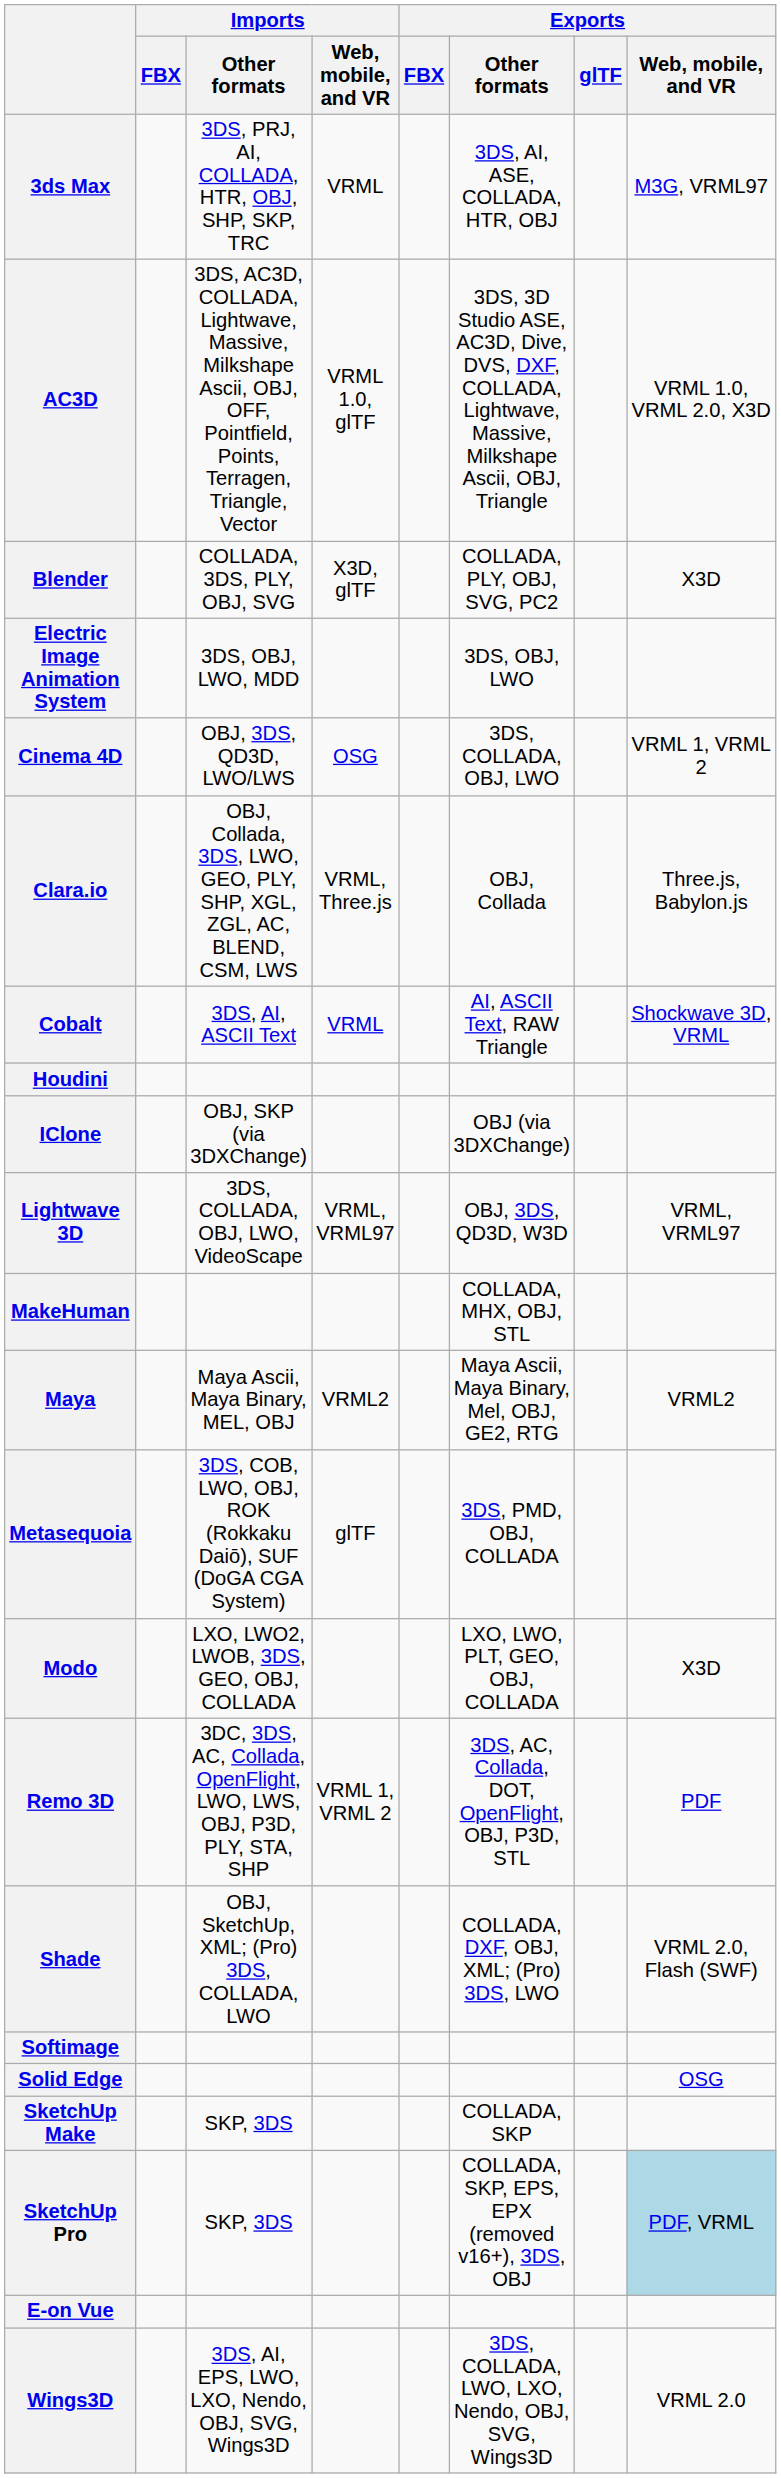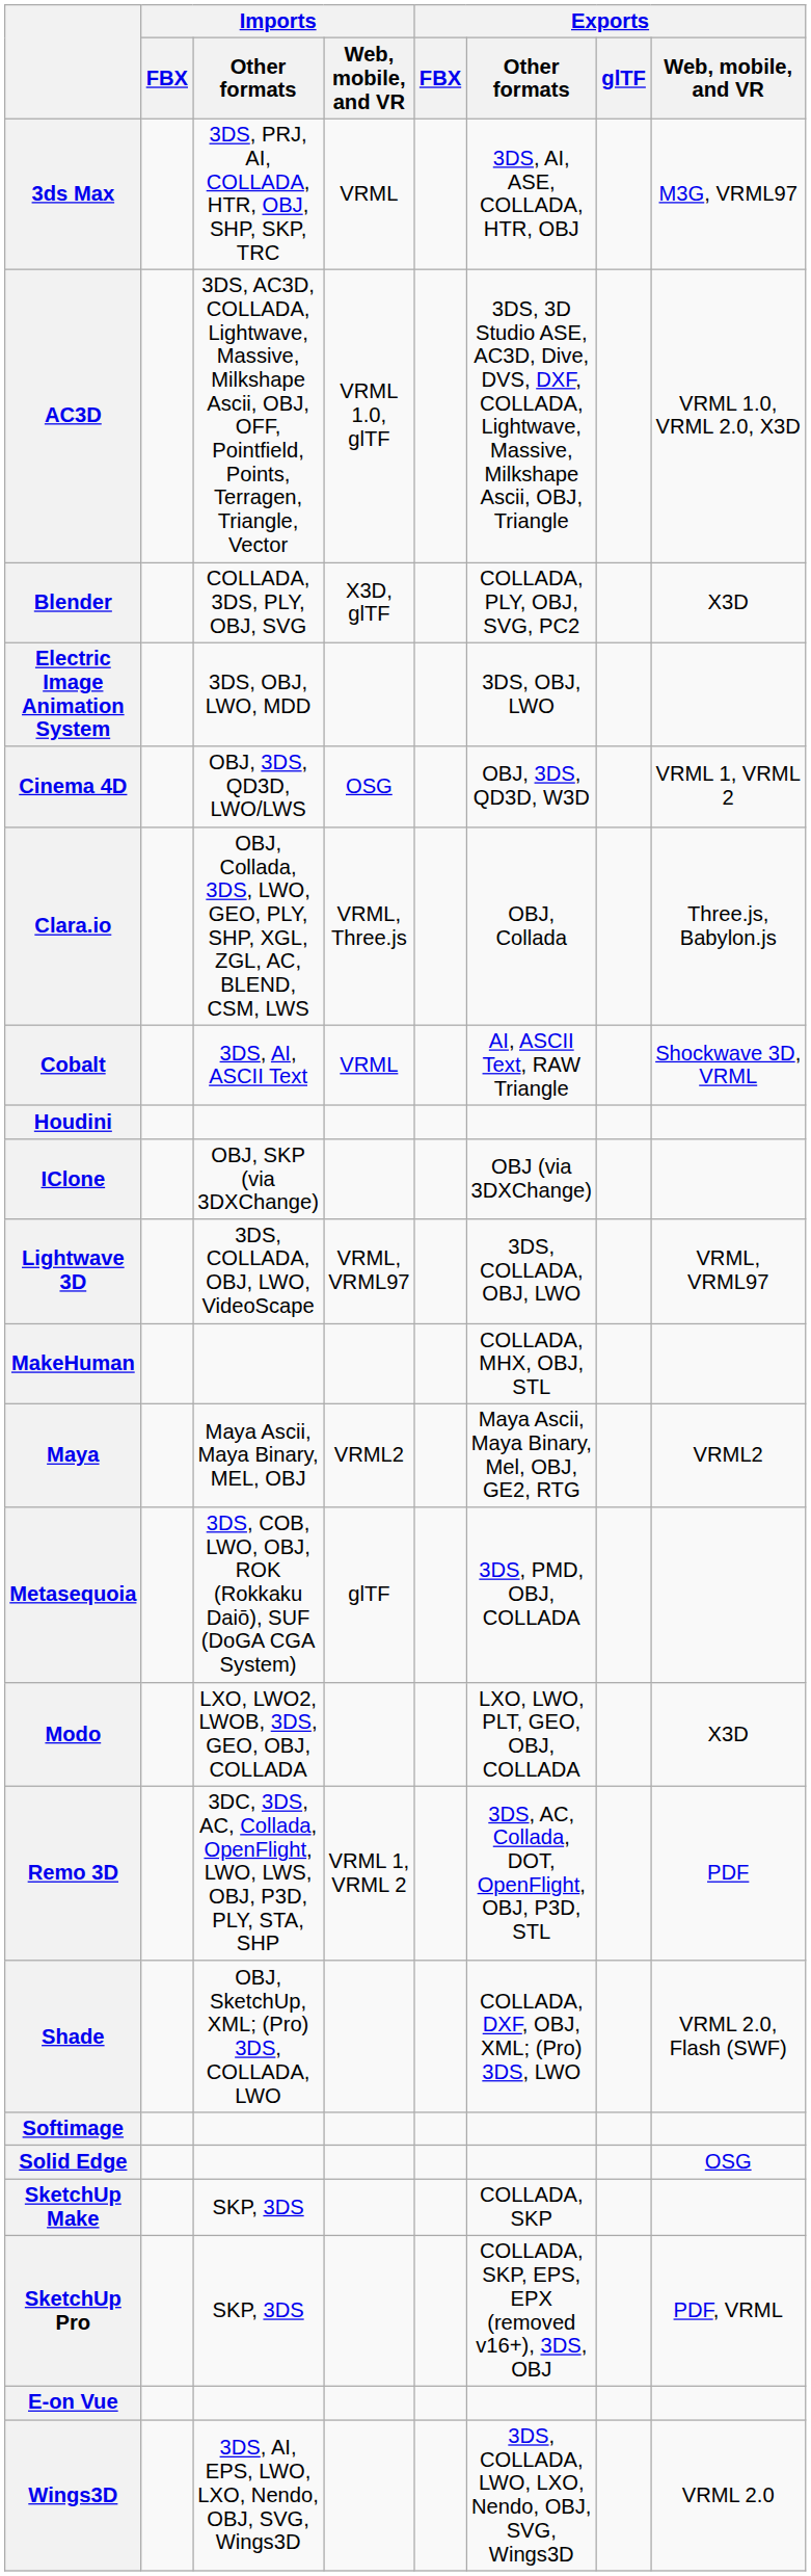 <table class="sortable wikitable sort-under" style="text-align: center; ">
 <tr>
 <th rowspan="2" style="width:20%"></th>
 <th colspan="3" style="width:40%"><a href='#'>Imports</a></th>
 <th colspan="4" style="width:40%"><a href='#'>Exports</a></th>
 </tr>
 <tr>
 <th><a href='#'>FBX</a></th>
 <th>Other formats</th>
 <th>Web, mobile, and VR</th>
 <th><a href='#'>FBX</a></th>
 <th>Other formats</th>
 <th><a href='#'>glTF</a></th>
 <th>Web, mobile, and VR</th>
 </tr>
 <tr>
 <th><a href='#'>3ds Max</a></th>
 <td></td>
 <td><a href='#'>3DS</a>, PRJ, AI, <a href='#'>COLLADA</a>, HTR, <a href='#'>OBJ</a>, SHP, SKP, TRC</td>
 <td>VRML</td>
 <td></td>
 <td><a href='#'>3DS</a>, AI, ASE, COLLADA, HTR, OBJ</td>
 <td></td>
 <td><a href='#'>M3G</a>, VRML97</td>
 </tr>
 <tr>
 <th><a href='#'>AC3D</a></th>
 <td></td>
 <td>3DS, AC3D, COLLADA, Lightwave, Massive, Milkshape Ascii, OBJ, OFF, Pointfield, Points, Terragen, Triangle, Vector</td>
 <td>VRML 1.0, glTF</td>
 <td></td>
 <td>3DS, 3D Studio ASE, AC3D, Dive, DVS, <a href='#'>DXF</a>, COLLADA, Lightwave, Massive, Milkshape Ascii, OBJ, Triangle</td>
 <td></td>
 <td>VRML 1.0, VRML 2.0, X3D</td>
 </tr>
 <tr>
 <th><a href='#'>Blender</a></th>
 <td></td>
 <td>COLLADA, 3DS, PLY, OBJ, SVG</td>
 <td>X3D, glTF</td>
 <td></td>
 <td>COLLADA, PLY, OBJ, SVG, PC2</td>
 <td></td>
 <td>X3D</td>
 </tr>
 <tr>
 <th><a href='#'>Electric Image Animation System</a></th>
 <td></td>
 <td>3DS, OBJ, LWO, MDD</td>
 <td></td>
 <td></td>
 <td>3DS, OBJ, LWO</td>
 <td></td>
 <td></td>
 </tr>
 <tr>
 <th><a href='#'>Cinema 4D</a></th>
 <td></td>
 <td>OBJ, <a href='#'>3DS</a>, QD3D, LWO/LWS</td>
 <td><a href='#'>OSG</a></td>
 <td></td>
-<td>3DS, COLLADA, OBJ, LWO</td>
+<td>OBJ, <a href='#'>3DS</a>, QD3D, W3D</td>
 <td></td>
 <td>VRML 1, VRML 2</td>
 </tr>
 <tr>
 <th><a href='#'>Clara.io</a></th>
 <td></td>
 <td>OBJ, Collada, <a href='#'>3DS</a>, LWO, GEO, PLY, SHP, XGL, ZGL, AC, BLEND, CSM, LWS</td>
 <td>VRML, Three.js</td>
 <td></td>
 <td>OBJ, Collada</td>
 <td></td>
 <td>Three.js, Babylon.js</td>
 </tr>
 <tr>
 <th><a href='#'>Cobalt</a></th>
 <td></td>
 <td><a href='#'>3DS</a>, <a href='#'>AI</a>, <a href='#'>ASCII Text</a></td>
 <td><a href='#'>VRML</a></td>
 <td></td>
 <td><a href='#'>AI</a>, <a href='#'>ASCII Text</a>, RAW Triangle</td>
 <td></td>
 <td><a href='#'>Shockwave 3D</a>, <a href='#'>VRML</a></td>
 </tr>
 <tr>
 <th><a href='#'>Houdini</a></th>
 <td></td>
 <td></td>
 <td></td>
 <td></td>
 <td></td>
 <td></td>
 <td></td>
 </tr>
 <tr>
 <th><a href='#'>IClone</a></th>
 <td></td>
 <td>OBJ, SKP (via 3DXChange)</td>
 <td></td>
 <td></td>
 <td>OBJ (via 3DXChange)</td>
 <td></td>
 <td></td>
 </tr>
 <tr>
 <th><a href='#'>Lightwave 3D</a></th>
 <td></td>
 <td>3DS, COLLADA, OBJ, LWO, VideoScape</td>
 <td>VRML, VRML97</td>
 <td></td>
-<td>OBJ, <a href='#'>3DS</a>, QD3D, W3D</td>
+<td>3DS, COLLADA, OBJ, LWO</td>
 <td></td>
 <td>VRML, VRML97</td>
 </tr>
 <tr>
 <th><a href='#'>MakeHuman</a></th>
 <td></td>
 <td></td>
 <td></td>
 <td></td>
 <td>COLLADA, MHX, OBJ, STL</td>
 <td></td>
 <td></td>
 </tr>
 <tr>
 <th><a href='#'>Maya</a></th>
 <td></td>
 <td>Maya Ascii, Maya Binary, MEL, OBJ</td>
 <td>VRML2</td>
 <td></td>
 <td>Maya Ascii, Maya Binary, Mel, OBJ, GE2, RTG</td>
 <td></td>
 <td>VRML2</td>
 </tr>
 <tr>
 <th><a href='#'>Metasequoia</a></th>
 <td></td>
 <td><a href='#'>3DS</a>, COB, LWO, OBJ, ROK (Rokkaku Daiō), SUF (DoGA CGA System)</td>
 <td>glTF</td>
 <td></td>
 <td><a href='#'>3DS</a>, PMD, OBJ, COLLADA</td>
 <td></td>
 <td></td>
 </tr>
 <tr>
 <th><a href='#'>Modo</a></th>
 <td></td>
 <td>LXO, LWO2, LWOB, <a href='#'>3DS</a>, GEO, OBJ, COLLADA</td>
 <td></td>
 <td></td>
 <td>LXO, LWO, PLT, GEO, OBJ, COLLADA</td>
 <td></td>
 <td>X3D</td>
 </tr>
 <tr>
 <th><a href='#'>Remo 3D</a></th>
 <td></td>
 <td>3DC, <a href='#'>3DS</a>, AC, <a href='#'>Collada</a>, <a href='#'>OpenFlight</a>, LWO, LWS, OBJ, P3D, PLY, STA, SHP</td>
 <td>VRML 1, VRML 2</td>
 <td></td>
 <td><a href='#'>3DS</a>, AC, <a href='#'>Collada</a>, DOT, <a href='#'>OpenFlight</a>, OBJ, P3D, STL</td>
 <td></td>
 <td><a href='#'>PDF</a></td>
 </tr>
 <tr>
 <th><a href='#'>Shade</a></th>
 <td></td>
 <td>OBJ, SketchUp, XML; (Pro) <a href='#'>3DS</a>, COLLADA, LWO</td>
 <td></td>
 <td></td>
 <td>COLLADA, <a href='#'>DXF</a>, OBJ, XML; (Pro) <a href='#'>3DS</a>, LWO</td>
 <td></td>
 <td>VRML 2.0, Flash (SWF)</td>
 </tr>
 <tr>
 <th><a href='#'>Softimage</a></th>
 <td></td>
 <td></td>
 <td></td>
 <td></td>
 <td></td>
 <td></td>
 <td></td>
 </tr>
 <tr>
 <th><a href='#'>Solid Edge</a></th>
 <td></td>
 <td></td>
 <td></td>
 <td></td>
 <td></td>
 <td></td>
 <td><a href='#'>OSG</a></td>
 </tr>
 <tr>
 <th><a href='#'>SketchUp Make</a></th>
 <td></td>
 <td>SKP, <a href='#'>3DS</a></td>
 <td></td>
 <td></td>
 <td>COLLADA, SKP</td>
 <td></td>
 <td></td>
 </tr>
 <tr>
 <th><a href='#'>SketchUp</a> Pro</th>
 <td></td>
 <td>SKP, <a href='#'>3DS</a></td>
 <td></td>
 <td></td>
 <td>COLLADA, SKP, EPS, EPX (removed v16+), <a href='#'>3DS</a>, OBJ</td>
 <td></td>
-<td style="background: lightblue;"><a href='#'>PDF</a>, VRML</td>
+<td><a href='#'>PDF</a>, VRML</td>
 </tr>
 <tr>
 <th><a href='#'>E-on Vue</a></th>
 <td></td>
 <td></td>
 <td></td>
 <td></td>
 <td></td>
 <td></td>
 <td></td>
 </tr>
 <tr>
 <th><a href='#'>Wings3D</a></th>
 <td></td>
 <td><a href='#'>3DS</a>, AI, EPS, LWO, LXO, Nendo, OBJ, SVG, Wings3D</td>
 <td></td>
 <td></td>
 <td><a href='#'>3DS</a>, COLLADA, LWO, LXO, Nendo, OBJ, SVG, Wings3D</td>
 <td></td>
 <td>VRML 2.0</td>
 </tr>
 </table>
